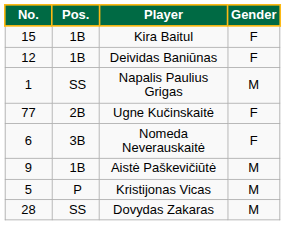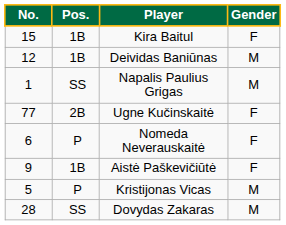 <table class="wikitable" style="text-align: center;">
 <tr>
 <th style="background:#006A44; color:#FFFFFF; border:2px solid #FDB913; width: 50px;">No.</th>
 <th style="background:#006A44; color:#FFFFFF; border:2px solid #FDB913; width: 50px;">Pos.</th>
 <th style="background:#006A44; color:#FFFFFF; border:2px solid #FDB913; width: 150px;">Player</th>
 <th style="background:#006A44; color:#FFFFFF; border:2px solid #FDB913; width: 50px;">Gender</th>
 </tr>
 <tr>
 <td>15</td>
 <td> 1B</td>
 <td>Kira Baitul</td>
 <td>F</td>
 </tr>
 <tr>
 <td>12</td>
 <td> 1B</td>
 <td>Deividas Baniūnas</td>
-<td>F</td>
+<td>M</td>
 </tr>
 <tr>
 <td>1</td>
 <td> SS</td>
 <td>Napalis Paulius Grigas</td>
 <td>M</td>
 </tr>
 <tr>
 <td>77</td>
 <td> 2B</td>
 <td>Ugne Kučinskaitė</td>
 <td>F</td>
 </tr>
 <tr>
 <td>6</td>
-<td> 3B</td>
+<td> P</td>
 <td>Nomeda Neverauskaitė</td>
 <td>F</td>
 </tr>
 <tr>
 <td>9</td>
 <td> 1B</td>
 <td>Aistė Paškevičiūtė</td>
-<td>M</td>
+<td>F</td>
 </tr>
 <tr>
 <td>5</td>
 <td> P</td>
 <td>Kristijonas Vicas</td>
 <td>M</td>
 </tr>
 <tr>
 <td>28</td>
 <td> SS</td>
 <td>Dovydas Zakaras</td>
 <td>M</td>
 </tr>
 </table>
